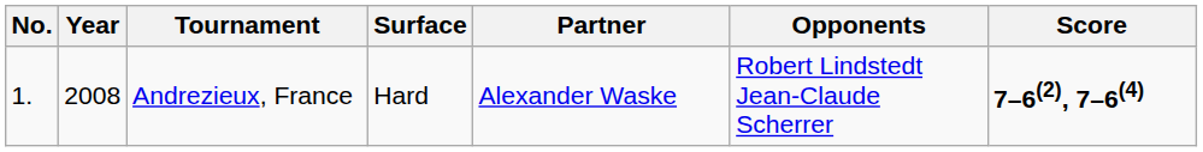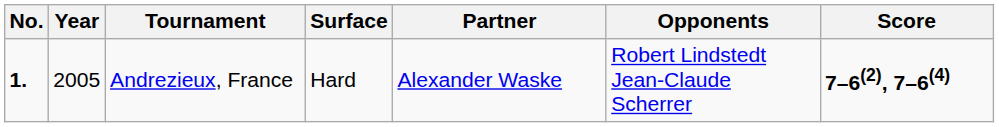 <table class="sortable wikitable" style=font-size:97%>
 <tr>
 <th style="width:20px">No.</th>
 <th style="width:30px">Year</th>
 <th style="width:140px">Tournament</th>
 <th style="width:50px">Surface</th>
 <th style="width:150px">Partner</th>
 <th style="width:150px">Opponents</th>
 <th style="width:120px" class="unsortable">Score</th>
 </tr>
 <tr>
-<td>1.</td>
-<td>2008</td>
+<td><strong>1.</strong></td>
+<td>2005</td>
 <td><a href='#'>Andrezieux</a>, France</td>
 <td>Hard</td>
 <td> <a href='#'>Alexander Waske</a></td>
 <td> <a href='#'>Robert Lindstedt</a><br> <a href='#'>Jean-Claude Scherrer</a></td>
 <td><strong>7–6<sup>(2)</sup>, 7–6<sup>(4)</sup></strong></td>
 </tr>
 </table>
